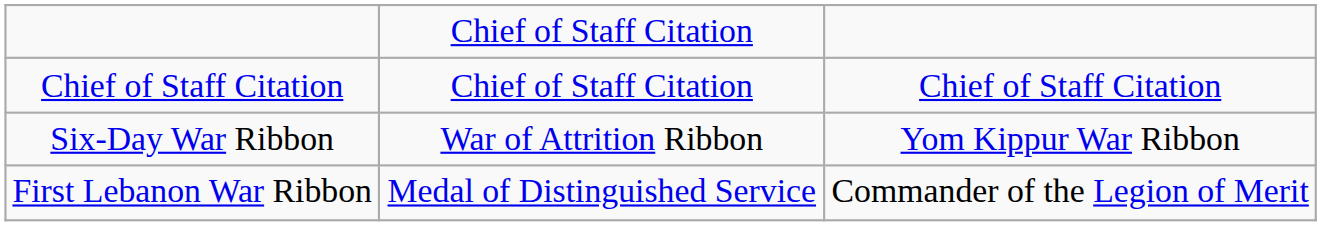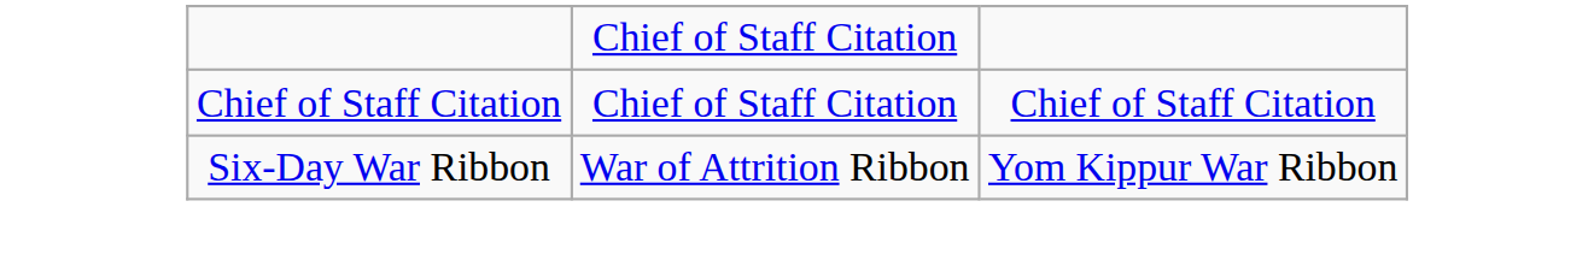 <table class="wikitable" style="margin:1em auto; text-align:center;">
 <tr>
 <td></td>
 <td><a href='#'>Chief of Staff Citation</a></td>
 <td></td>
 </tr>
 <tr>
 <td><a href='#'>Chief of Staff Citation</a></td>
 <td><a href='#'>Chief of Staff Citation</a></td>
 <td><a href='#'>Chief of Staff Citation</a></td>
 </tr>
 <tr>
 <td><a href='#'>Six-Day War</a> Ribbon</td>
 <td><a href='#'>War of Attrition</a> Ribbon</td>
 <td><a href='#'>Yom Kippur War</a> Ribbon</td>
 </tr>
-<tr>
-<td><a href='#'>First Lebanon War</a> Ribbon</td>
-<td><a href='#'>Medal of Distinguished Service</a></td>
-<td>Commander of the <a href='#'>Legion of Merit</a></td>
-</tr>
 </table>
